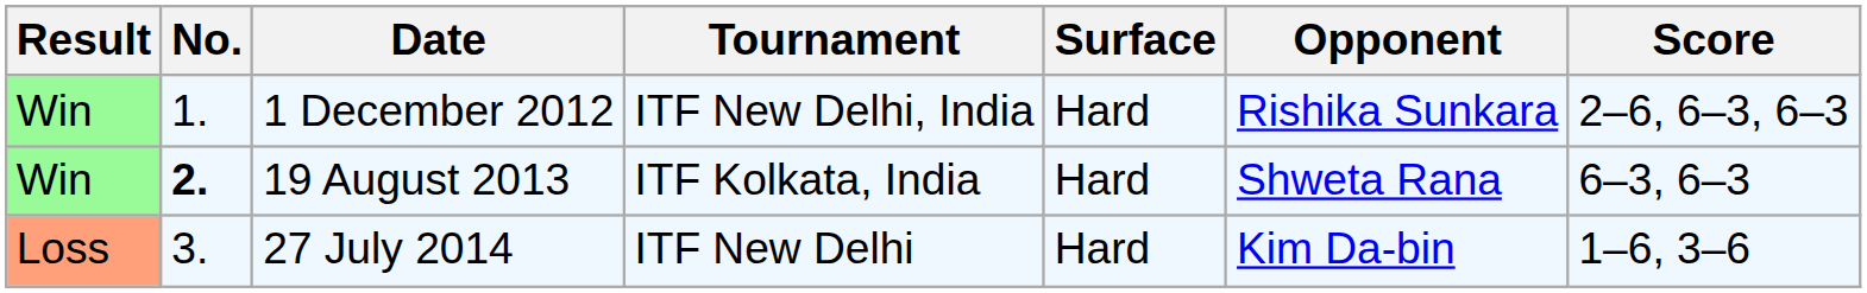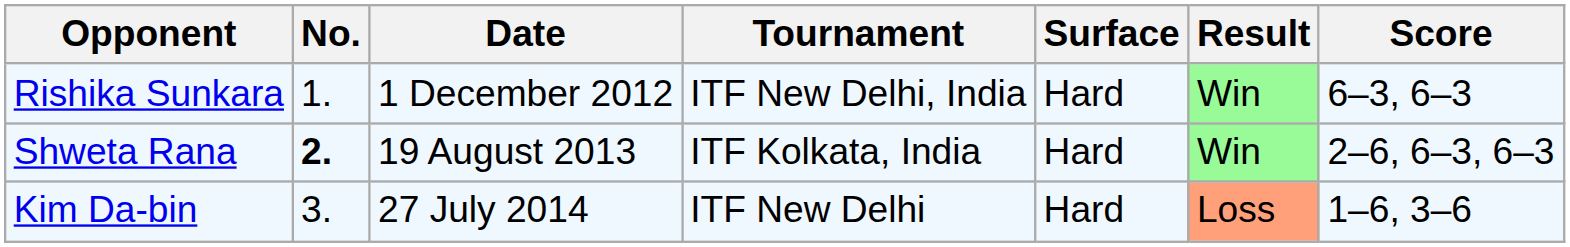 <table class="sortable wikitable">
 <tr>
-<th>Result</th>
+<th>Opponent</th>
 <th>No.</th>
 <th>Date</th>
 <th>Tournament</th>
 <th>Surface</th>
-<th>Opponent</th>
+<th>Result</th>
 <th class="unsortable">Score</th>
 </tr>
 <tr style="background:#f0f8ff;">
-<td style="background:#98fb98;">Win</td>
+<td> <a href='#'>Rishika Sunkara</a></td>
 <td>1.</td>
 <td>1 December 2012</td>
 <td>ITF New Delhi, India</td>
 <td>Hard</td>
-<td> <a href='#'>Rishika Sunkara</a></td>
-<td>2–6, 6–3, 6–3</td>
+<td style="background:#98fb98;">Win</td>
+<td>6–3, 6–3</td>
 </tr>
 <tr style="background:#f0f8ff;">
-<td style="background:#98fb98;">Win</td>
+<td> <a href='#'>Shweta Rana</a></td>
 <td><strong>2.</strong></td>
 <td>19 August 2013</td>
 <td>ITF Kolkata, India</td>
 <td>Hard</td>
-<td> <a href='#'>Shweta Rana</a></td>
-<td>6–3, 6–3</td>
+<td style="background:#98fb98;">Win</td>
+<td>2–6, 6–3, 6–3</td>
 </tr>
 <tr style="background:#f0f8ff;">
-<td bgcolor="FFA07A">Loss</td>
+<td> <a href='#'>Kim Da-bin</a></td>
 <td>3.</td>
 <td>27 July 2014</td>
 <td>ITF New Delhi</td>
 <td>Hard</td>
-<td> <a href='#'>Kim Da-bin</a></td>
+<td bgcolor="FFA07A">Loss</td>
 <td>1–6, 3–6</td>
 </tr>
 </table>
